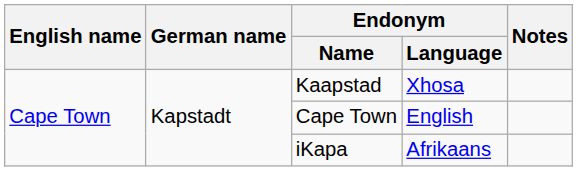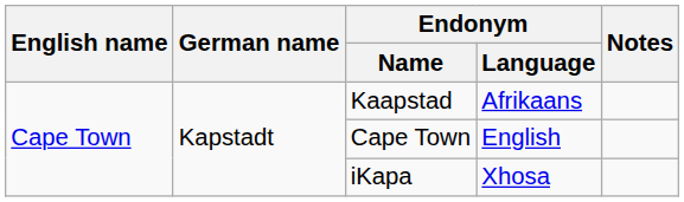 <table class="wikitable sortable">
 <tr>
 <th rowspan="2">English name</th>
 <th rowspan="2">German name</th>
 <th colspan="2">Endonym</th>
 <th rowspan="2">Notes</th>
 </tr>
 <tr>
 <th>Name</th>
 <th>Language</th>
 </tr>
 <tr>
 <td rowspan="3"><a href='#'>Cape Town</a></td>
 <td rowspan="3">Kapstadt</td>
 <td>Kaapstad</td>
-<td><a href='#'>Xhosa</a></td>
+<td><a href='#'>Afrikaans</a></td>
 <td></td>
 </tr>
 <tr>
 <td>Cape Town</td>
 <td><a href='#'>English</a></td>
 <td></td>
 </tr>
 <tr>
 <td>iKapa</td>
-<td><a href='#'>Afrikaans</a></td>
+<td><a href='#'>Xhosa</a></td>
 <td></td>
 </tr>
 </table>
